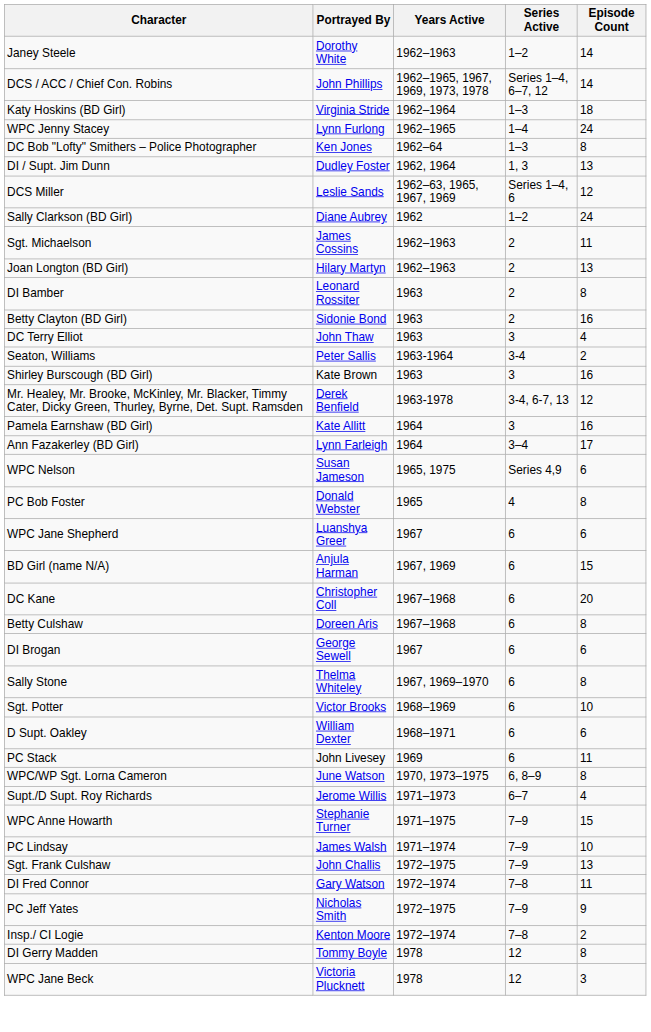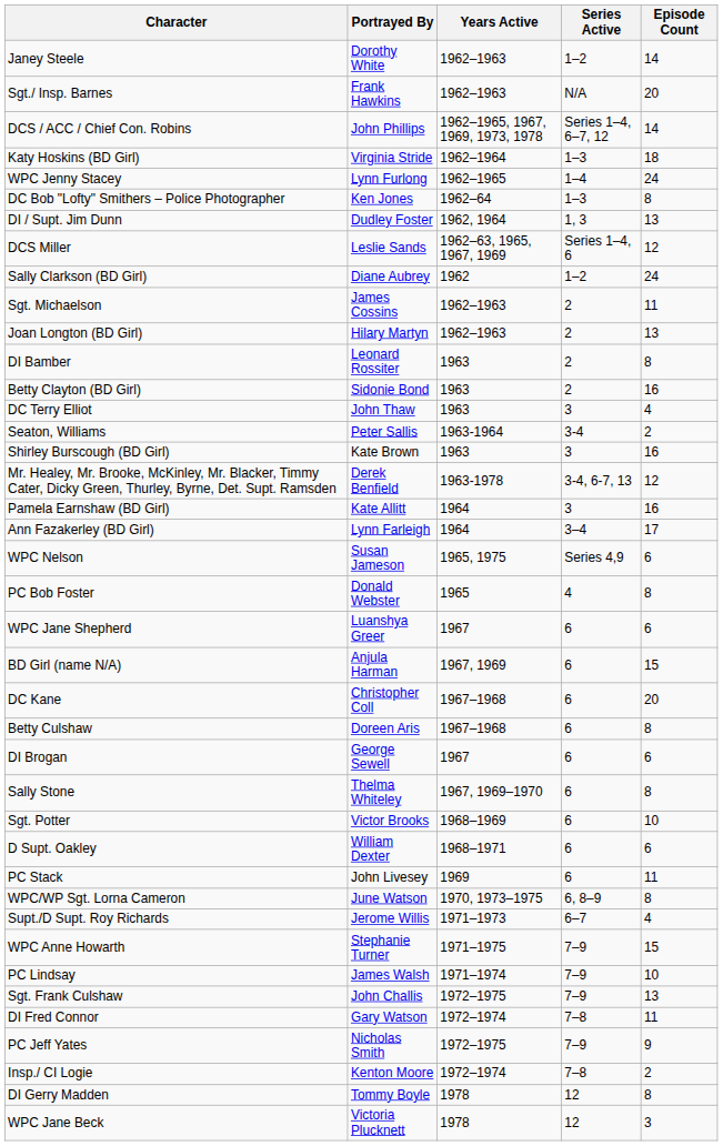 <table class="wikitable">
 <tr>
 <th>Character</th>
 <th>Portrayed By</th>
 <th>Years Active</th>
 <th>Series Active</th>
 <th>Episode Count</th>
 </tr>
 <tr>
 <td>Janey Steele</td>
 <td><a href='#'>Dorothy White</a></td>
 <td>1962–1963</td>
 <td>1–2</td>
 <td>14</td>
+</tr>
+<tr>
+<td>Sgt./ Insp. Barnes</td>
+<td><a href='#'>Frank Hawkins</a></td>
+<td>1962–1963</td>
+<td>N/A</td>
+<td>20</td>
 </tr>
 <tr>
 <td>DCS / ACC / Chief Con. Robins</td>
 <td><a href='#'>John Phillips</a></td>
 <td>1962–1965, 1967, 1969, 1973, 1978</td>
 <td>Series 1–4, 6–7, 12</td>
 <td>14</td>
 </tr>
 <tr>
 <td>Katy Hoskins (BD Girl)</td>
 <td><a href='#'>Virginia Stride</a></td>
 <td>1962–1964</td>
 <td>1–3</td>
 <td>18</td>
 </tr>
 <tr>
 <td>WPC Jenny Stacey</td>
 <td><a href='#'>Lynn Furlong</a></td>
 <td>1962–1965</td>
 <td>1–4</td>
 <td>24</td>
 </tr>
 <tr>
 <td>DC Bob "Lofty" Smithers – Police Photographer</td>
 <td><a href='#'>Ken Jones</a></td>
 <td>1962–64</td>
 <td>1–3</td>
 <td>8</td>
 </tr>
 <tr>
 <td>DI / Supt. Jim Dunn</td>
 <td><a href='#'>Dudley Foster</a></td>
 <td>1962, 1964</td>
 <td>1, 3</td>
 <td>13</td>
 </tr>
 <tr>
 <td>DCS Miller</td>
 <td><a href='#'>Leslie Sands</a></td>
 <td>1962–63, 1965, 1967, 1969</td>
 <td>Series 1–4, 6</td>
 <td>12</td>
 </tr>
 <tr>
 <td>Sally Clarkson (BD Girl)</td>
 <td><a href='#'>Diane Aubrey</a></td>
 <td>1962</td>
 <td>1–2</td>
 <td>24</td>
 </tr>
 <tr>
 <td>Sgt. Michaelson</td>
 <td><a href='#'>James Cossins</a></td>
 <td>1962–1963</td>
 <td>2</td>
 <td>11</td>
 </tr>
 <tr>
 <td>Joan Longton (BD Girl)</td>
 <td><a href='#'>Hilary Martyn</a></td>
 <td>1962–1963</td>
 <td>2</td>
 <td>13</td>
 </tr>
 <tr>
 <td>DI Bamber</td>
 <td><a href='#'>Leonard Rossiter</a></td>
 <td>1963</td>
 <td>2</td>
 <td>8</td>
 </tr>
 <tr>
 <td>Betty Clayton (BD Girl)</td>
 <td><a href='#'>Sidonie Bond</a></td>
 <td>1963</td>
 <td>2</td>
 <td>16</td>
 </tr>
 <tr>
 <td>DC Terry Elliot</td>
 <td><a href='#'>John Thaw</a></td>
 <td>1963</td>
 <td>3</td>
 <td>4</td>
 </tr>
 <tr>
 <td>Seaton, Williams</td>
 <td><a href='#'>Peter Sallis</a></td>
 <td>1963-1964</td>
 <td>3-4</td>
 <td>2</td>
 </tr>
 <tr>
 <td>Shirley Burscough (BD Girl)</td>
 <td>Kate Brown</td>
 <td>1963</td>
 <td>3</td>
 <td>16</td>
 </tr>
 <tr>
 <td>Mr. Healey, Mr. Brooke, McKinley, Mr. Blacker, Timmy Cater, Dicky Green, Thurley, Byrne, Det. Supt. Ramsden</td>
 <td><a href='#'>Derek Benfield</a></td>
 <td>1963-1978</td>
 <td>3-4, 6-7, 13</td>
 <td>12</td>
 </tr>
 <tr>
 <td>Pamela Earnshaw (BD Girl)</td>
 <td><a href='#'>Kate Allitt</a></td>
 <td>1964</td>
 <td>3</td>
 <td>16</td>
 </tr>
 <tr>
 <td>Ann Fazakerley (BD Girl)</td>
 <td><a href='#'>Lynn Farleigh</a></td>
 <td>1964</td>
 <td>3–4</td>
 <td>17</td>
 </tr>
 <tr>
 <td>WPC Nelson</td>
 <td><a href='#'>Susan Jameson</a></td>
 <td>1965, 1975</td>
 <td>Series 4,9</td>
 <td>6</td>
 </tr>
 <tr>
 <td>PC Bob Foster</td>
 <td><a href='#'>Donald Webster</a></td>
 <td>1965</td>
 <td>4</td>
 <td>8</td>
 </tr>
 <tr>
 <td>WPC Jane Shepherd</td>
 <td><a href='#'>Luanshya Greer</a></td>
 <td>1967</td>
 <td>6</td>
 <td>6</td>
 </tr>
 <tr>
 <td>BD Girl (name N/A)</td>
 <td><a href='#'>Anjula Harman</a></td>
 <td>1967, 1969</td>
 <td>6</td>
 <td>15</td>
 </tr>
 <tr>
 <td>DC Kane</td>
 <td><a href='#'>Christopher Coll</a></td>
 <td>1967–1968</td>
 <td>6</td>
 <td>20</td>
 </tr>
 <tr>
 <td>Betty Culshaw</td>
 <td><a href='#'>Doreen Aris</a></td>
 <td>1967–1968</td>
 <td>6</td>
 <td>8</td>
 </tr>
 <tr>
 <td>DI Brogan</td>
 <td><a href='#'>George Sewell</a></td>
 <td>1967</td>
 <td>6</td>
 <td>6</td>
 </tr>
 <tr>
 <td>Sally Stone</td>
 <td><a href='#'>Thelma Whiteley</a></td>
 <td>1967, 1969–1970</td>
 <td>6</td>
 <td>8</td>
 </tr>
 <tr>
 <td>Sgt. Potter</td>
 <td><a href='#'>Victor Brooks</a></td>
 <td>1968–1969</td>
 <td>6</td>
 <td>10</td>
 </tr>
 <tr>
 <td>D Supt. Oakley</td>
 <td><a href='#'>William Dexter</a></td>
 <td>1968–1971</td>
 <td>6</td>
 <td>6</td>
 </tr>
 <tr>
 <td>PC Stack</td>
 <td>John Livesey</td>
 <td>1969</td>
 <td>6</td>
 <td>11</td>
 </tr>
 <tr>
 <td>WPC/WP Sgt. Lorna Cameron</td>
 <td><a href='#'>June Watson</a></td>
 <td>1970, 1973–1975</td>
 <td>6, 8–9</td>
 <td>8</td>
 </tr>
 <tr>
 <td>Supt./D Supt. Roy Richards</td>
 <td><a href='#'>Jerome Willis</a></td>
 <td>1971–1973</td>
 <td>6–7</td>
 <td>4</td>
 </tr>
 <tr>
 <td>WPC Anne Howarth</td>
 <td><a href='#'>Stephanie Turner</a></td>
 <td>1971–1975</td>
 <td>7–9</td>
 <td>15</td>
 </tr>
 <tr>
 <td>PC Lindsay</td>
 <td><a href='#'>James Walsh</a></td>
 <td>1971–1974</td>
 <td>7–9</td>
 <td>10</td>
 </tr>
 <tr>
 <td>Sgt. Frank Culshaw</td>
 <td><a href='#'>John Challis</a></td>
 <td>1972–1975</td>
 <td>7–9</td>
 <td>13</td>
 </tr>
 <tr>
 <td>DI Fred Connor</td>
 <td><a href='#'>Gary Watson</a></td>
 <td>1972–1974</td>
 <td>7–8</td>
 <td>11</td>
 </tr>
 <tr>
 <td>PC Jeff Yates</td>
 <td><a href='#'>Nicholas Smith</a></td>
 <td>1972–1975</td>
 <td>7–9</td>
 <td>9</td>
 </tr>
 <tr>
 <td>Insp./ CI Logie</td>
 <td><a href='#'>Kenton Moore</a></td>
 <td>1972–1974</td>
 <td>7–8</td>
 <td>2</td>
 </tr>
 <tr>
 <td>DI Gerry Madden</td>
 <td><a href='#'>Tommy Boyle</a></td>
 <td>1978</td>
 <td>12</td>
 <td>8</td>
 </tr>
 <tr>
 <td>WPC Jane Beck</td>
 <td><a href='#'>Victoria Plucknett</a></td>
 <td>1978</td>
 <td>12</td>
 <td>3</td>
 </tr>
 </table>
